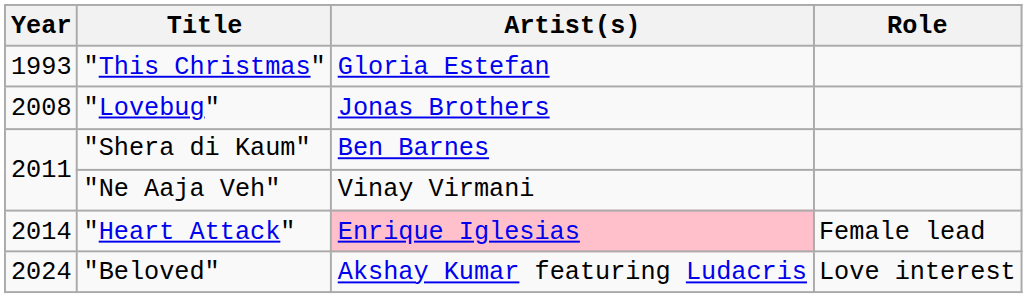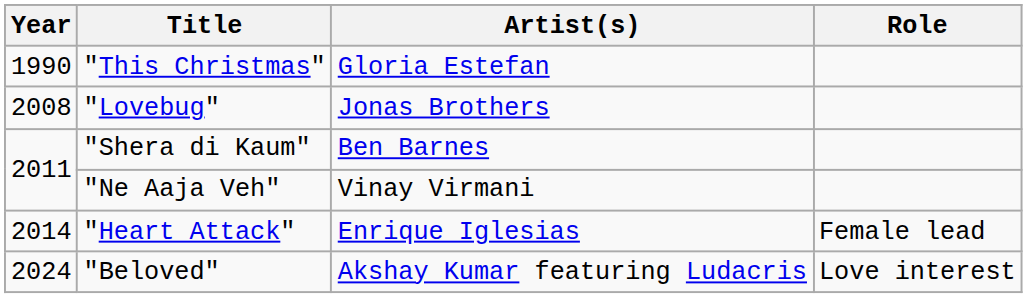 <table class="wikitable sortable">
 <tr>
 <th>Year</th>
 <th>Title</th>
 <th>Artist(s)</th>
 <th>Role</th>
 </tr>
 <tr>
-<td>1993</td>
+<td>1990</td>
 <td>"<a href='#'>This Christmas</a>"</td>
 <td><a href='#'>Gloria Estefan</a></td>
 <td></td>
 </tr>
 <tr>
 <td>2008</td>
 <td>"<a href='#'>Lovebug</a>"</td>
 <td><a href='#'>Jonas Brothers</a></td>
 <td></td>
 </tr>
 <tr>
 <td rowspan="2">2011</td>
 <td>"Shera di Kaum"</td>
 <td><a href='#'>Ben Barnes</a></td>
 <td></td>
 </tr>
 <tr>
 <td>"Ne Aaja Veh"</td>
 <td>Vinay Virmani</td>
 <td></td>
 </tr>
 <tr>
 <td>2014</td>
 <td>"<a href='#'>Heart Attack</a>"</td>
-<td style="background: pink;"><a href='#'>Enrique Iglesias</a></td>
+<td><a href='#'>Enrique Iglesias</a></td>
 <td>Female lead</td>
 </tr>
 <tr>
 <td>2024</td>
 <td>"Beloved"</td>
 <td><a href='#'>Akshay Kumar</a> featuring <a href='#'>Ludacris</a></td>
 <td>Love interest</td>
 </tr>
 </table>
